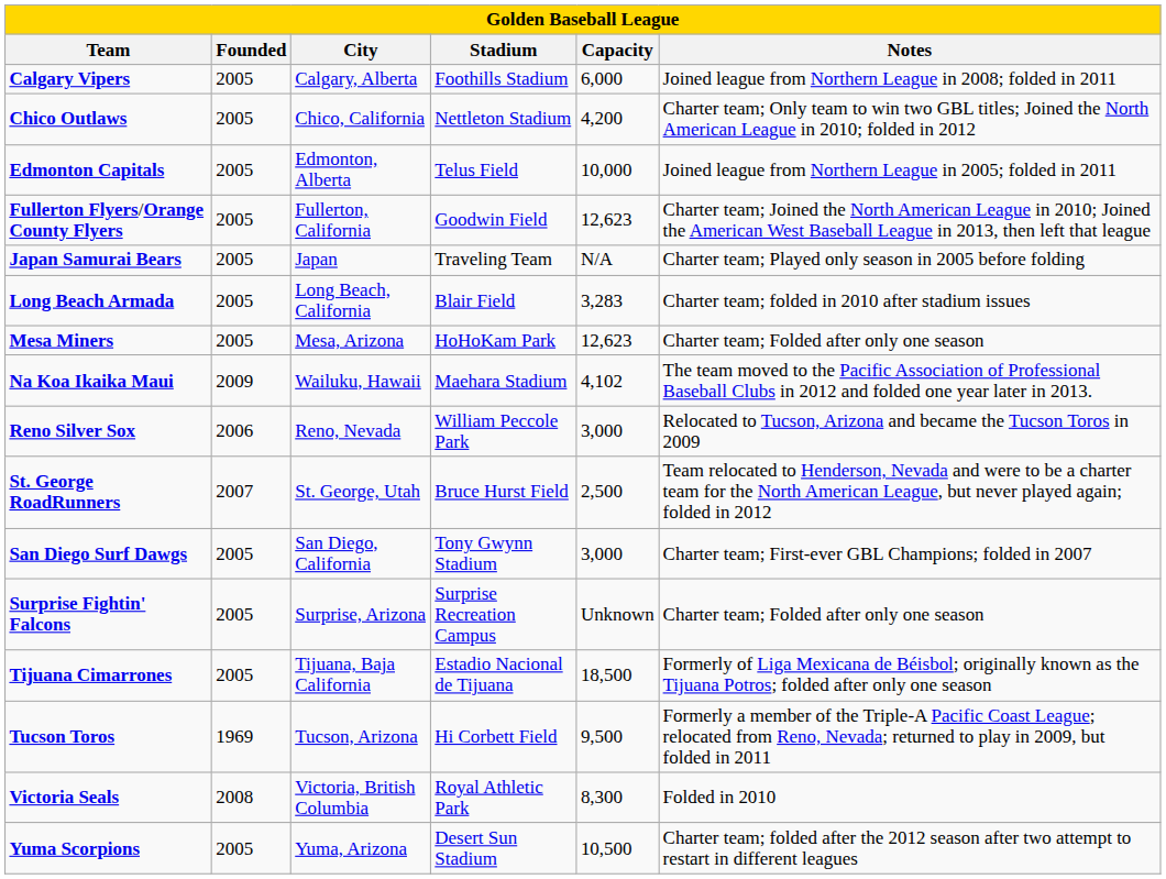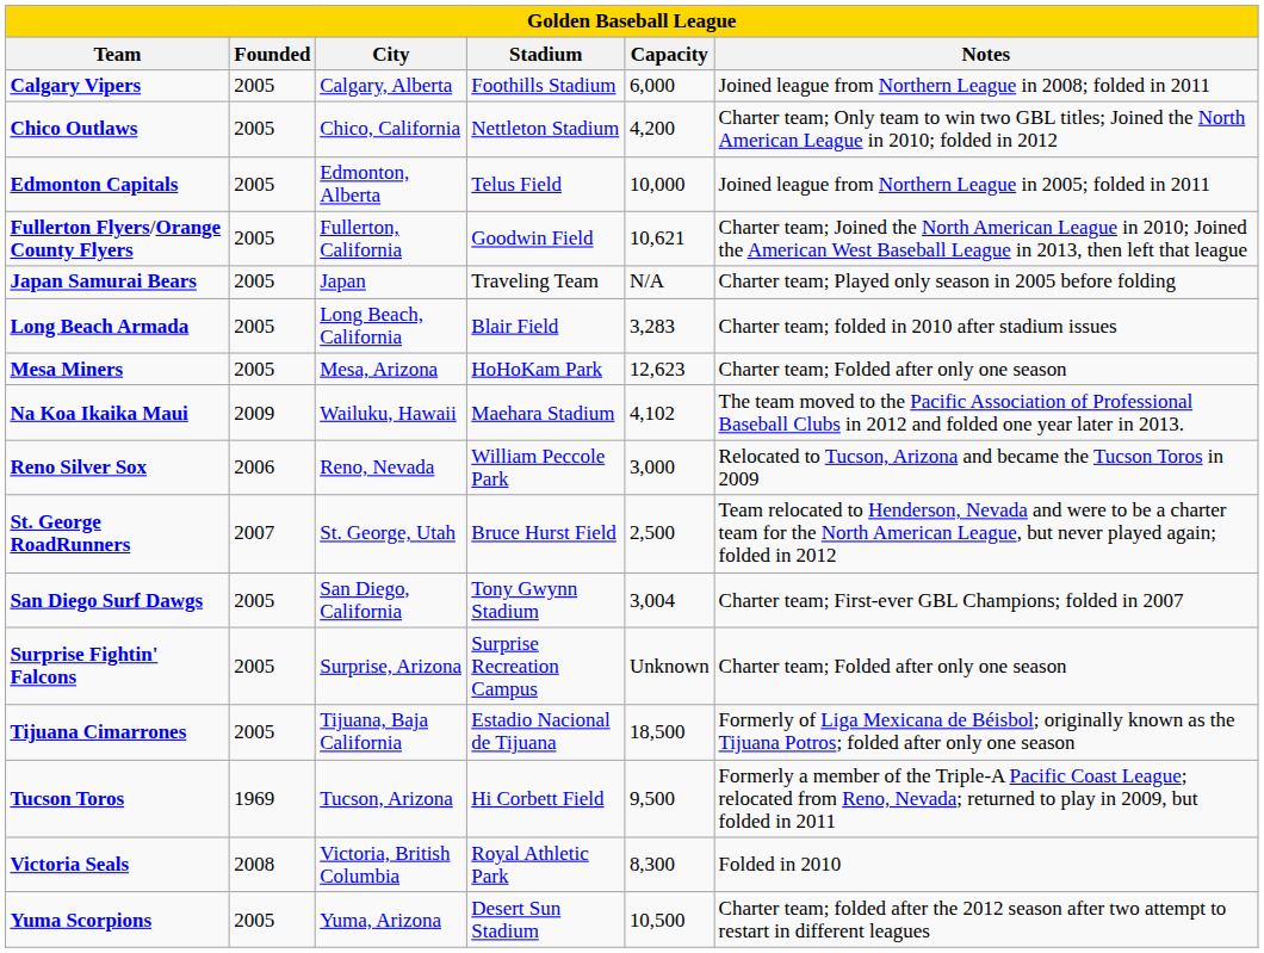 <table class="wikitable" style="width:62em">
 <tr>
 <th style="background:gold;" colspan="6"><span>Golden Baseball League</span></th>
 </tr>
 <tr>
 <th>Team</th>
 <th>Founded</th>
 <th>City</th>
 <th>Stadium</th>
 <th>Capacity</th>
 <th>Notes</th>
 </tr>
 <tr>
 <td><strong><a href='#'>Calgary Vipers</a></strong></td>
 <td>2005</td>
 <td><a href='#'>Calgary, Alberta</a></td>
 <td><a href='#'>Foothills Stadium</a></td>
 <td>6,000</td>
 <td>Joined league from <a href='#'>Northern League</a> in 2008; folded in 2011</td>
 </tr>
 <tr>
 <td><strong><a href='#'>Chico Outlaws</a></strong></td>
 <td>2005</td>
 <td><a href='#'>Chico, California</a></td>
 <td><a href='#'>Nettleton Stadium</a></td>
 <td>4,200</td>
 <td>Charter team; Only team to win two GBL titles; Joined the <a href='#'>North American League</a> in 2010; folded in 2012</td>
 </tr>
 <tr>
 <td><strong><a href='#'>Edmonton Capitals</a></strong></td>
 <td>2005</td>
 <td><a href='#'>Edmonton, Alberta</a></td>
 <td><a href='#'>Telus Field</a></td>
 <td>10,000</td>
 <td>Joined league from <a href='#'>Northern League</a> in 2005; folded in 2011</td>
 </tr>
 <tr>
 <td><strong><a href='#'>Fullerton Flyers</a></strong>/<strong><a href='#'>Orange County Flyers</a></strong></td>
 <td>2005</td>
 <td><a href='#'>Fullerton, California</a></td>
 <td><a href='#'>Goodwin Field</a></td>
-<td>12,623</td>
+<td>10,621</td>
 <td>Charter team; Joined the <a href='#'>North American League</a> in 2010; Joined the <a href='#'>American West Baseball League</a> in 2013, then left that league</td>
 </tr>
 <tr>
 <td><strong><a href='#'>Japan Samurai Bears</a></strong></td>
 <td>2005</td>
 <td><a href='#'>Japan</a></td>
 <td>Traveling Team</td>
 <td>N/A</td>
 <td>Charter team; Played only season in 2005 before folding</td>
 </tr>
 <tr>
 <td><strong><a href='#'>Long Beach Armada</a></strong></td>
 <td>2005</td>
 <td><a href='#'>Long Beach, California</a></td>
 <td><a href='#'>Blair Field</a></td>
 <td>3,283</td>
 <td>Charter team; folded in 2010 after stadium issues</td>
 </tr>
 <tr>
 <td><strong><a href='#'>Mesa Miners</a></strong></td>
 <td>2005</td>
 <td><a href='#'>Mesa, Arizona</a></td>
 <td><a href='#'>HoHoKam Park</a></td>
 <td>12,623</td>
 <td>Charter team; Folded after only one season</td>
 </tr>
 <tr>
 <td><strong><a href='#'>Na Koa Ikaika Maui</a></strong></td>
 <td>2009</td>
 <td><a href='#'>Wailuku, Hawaii</a></td>
 <td><a href='#'>Maehara Stadium</a></td>
 <td>4,102</td>
 <td>The team moved to the <a href='#'>Pacific Association of Professional Baseball Clubs</a> in 2012 and folded one year later in 2013.</td>
 </tr>
 <tr>
 <td><strong><a href='#'>Reno Silver Sox</a></strong></td>
 <td>2006</td>
 <td><a href='#'>Reno, Nevada</a></td>
 <td><a href='#'>William Peccole Park</a></td>
 <td>3,000</td>
 <td>Relocated to <a href='#'>Tucson, Arizona</a> and became the <a href='#'>Tucson Toros</a> in 2009</td>
 </tr>
 <tr>
 <td><strong><a href='#'>St. George RoadRunners</a></strong></td>
 <td>2007</td>
 <td><a href='#'>St. George, Utah</a></td>
 <td><a href='#'>Bruce Hurst Field</a></td>
 <td>2,500</td>
 <td>Team relocated to <a href='#'>Henderson, Nevada</a> and were to be a charter team for the <a href='#'>North American League</a>, but never played again; folded in 2012</td>
 </tr>
 <tr>
 <td><strong><a href='#'>San Diego Surf Dawgs</a></strong></td>
 <td>2005</td>
 <td><a href='#'>San Diego, California</a></td>
 <td><a href='#'>Tony Gwynn Stadium</a></td>
-<td>3,000</td>
+<td>3,004</td>
 <td>Charter team; First-ever GBL Champions; folded in 2007</td>
 </tr>
 <tr>
 <td><strong><a href='#'>Surprise Fightin' Falcons</a></strong></td>
 <td>2005</td>
 <td><a href='#'>Surprise, Arizona</a></td>
 <td><a href='#'>Surprise Recreation Campus</a></td>
 <td>Unknown</td>
 <td>Charter team; Folded after only one season</td>
 </tr>
 <tr>
 <td><strong><a href='#'>Tijuana Cimarrones</a></strong></td>
 <td>2005</td>
 <td><a href='#'>Tijuana, Baja California</a></td>
 <td><a href='#'>Estadio Nacional de Tijuana</a></td>
 <td>18,500</td>
 <td>Formerly of <a href='#'>Liga Mexicana de Béisbol</a>; originally known as the <a href='#'>Tijuana Potros</a>; folded after only one season</td>
 </tr>
 <tr>
 <td><strong><a href='#'>Tucson Toros</a></strong></td>
 <td>1969</td>
 <td><a href='#'>Tucson, Arizona</a></td>
 <td><a href='#'>Hi Corbett Field</a></td>
 <td>9,500</td>
 <td>Formerly a member of the Triple-A <a href='#'>Pacific Coast League</a>; relocated from <a href='#'>Reno, Nevada</a>; returned to play in 2009, but folded in 2011</td>
 </tr>
 <tr>
 <td><strong><a href='#'>Victoria Seals</a></strong></td>
 <td>2008</td>
 <td><a href='#'>Victoria, British Columbia</a></td>
 <td><a href='#'>Royal Athletic Park</a></td>
 <td>8,300</td>
 <td>Folded in 2010</td>
 </tr>
 <tr>
 <td><strong><a href='#'>Yuma Scorpions</a></strong></td>
 <td>2005</td>
 <td><a href='#'>Yuma, Arizona</a></td>
 <td><a href='#'>Desert Sun Stadium</a></td>
 <td>10,500</td>
 <td>Charter team; folded after the 2012 season after two attempt to restart in different leagues</td>
 </tr>
 </table>
